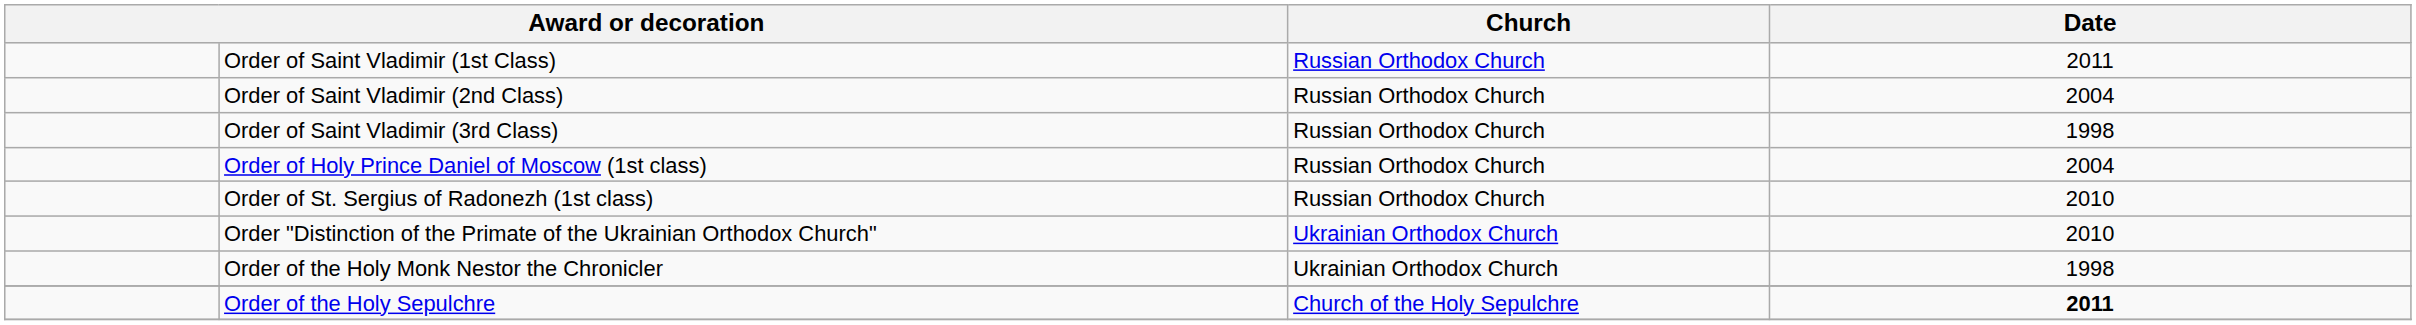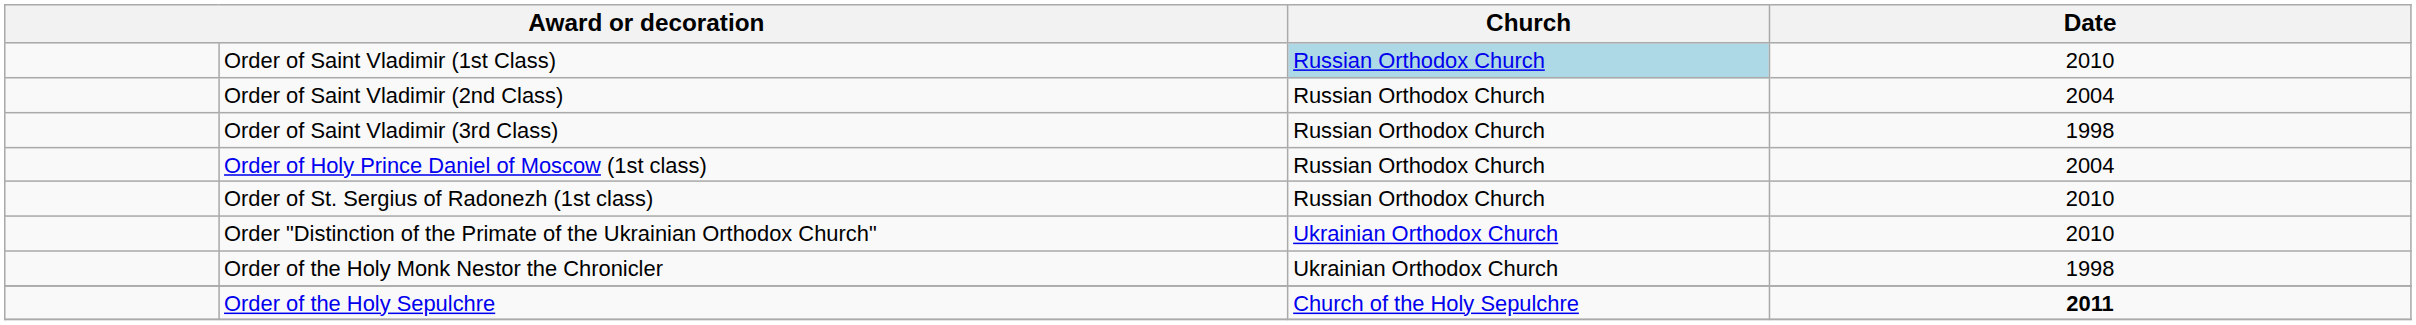 <table class="wikitable" width=100%>
 <tr>
 <th colspan="2" style="width:40%">Award or decoration</th>
 <th scope="col" width="15%">Church</th>
 <th scope="col" width="20%">Date</th>
 </tr>
 <tr>
 <td width="80px"></td>
 <td style="font-size:90%;">Order of Saint Vladimir (1st Class)</td>
-<td style="font-size:90%;"><a href='#'>Russian Orthodox Church</a></td>
-<td align="center" style="font-size:90%;">2011</td>
+<td style="background: lightblue; font-size:90%;"><a href='#'>Russian Orthodox Church</a></td>
+<td align="center" style="font-size:90%;">2010</td>
 </tr>
 <tr>
 <td width="80px"></td>
 <td style="font-size:90%;">Order of Saint Vladimir (2nd Class)</td>
 <td style="font-size:90%;">Russian Orthodox Church</td>
 <td align="center" style="font-size:90%;">2004</td>
 </tr>
 <tr>
 <td width="80px"></td>
 <td style="font-size:90%;">Order of Saint Vladimir (3rd Class)</td>
 <td style="font-size:90%;">Russian Orthodox Church</td>
 <td align="center" style="font-size:90%;">1998</td>
 </tr>
 <tr>
 <td width="80px"></td>
 <td style="font-size:90%;"><a href='#'>Order of Holy Prince Daniel of Moscow</a> (1st class)</td>
 <td style="font-size:90%;">Russian Orthodox Church</td>
 <td align="center" style="font-size:90%;">2004</td>
 </tr>
 <tr>
 <td width="80px"></td>
 <td style="font-size:90%;">Order of St. Sergius of Radonezh (1st class)</td>
 <td style="font-size:90%;">Russian Orthodox Church</td>
 <td align="center" style="font-size:90%;">2010</td>
 </tr>
 <tr>
 <td width="80px"></td>
 <td style="font-size:90%;">Order "Distinction of the Primate of the Ukrainian Orthodox Church"</td>
 <td style="font-size:90%;"><a href='#'>Ukrainian Orthodox Church</a></td>
 <td align="center" style="font-size:90%;">2010</td>
 </tr>
 <tr>
 <td width="80px"></td>
 <td style="font-size:90%;">Order of the Holy Monk Nestor the Chronicler</td>
 <td style="font-size:90%;">Ukrainian Orthodox Church</td>
 <td align="center" style="font-size:90%;">1998</td>
 </tr>
 <tr>
 </tr>
 <tr>
 <td width="80px"></td>
 <td style="font-size:90%;"><a href='#'>Order of the Holy Sepulchre</a></td>
 <td style="font-size:90%;"><a href='#'>Church of the Holy Sepulchre</a></td>
 <td align="center" style="font-size:90%;"><strong>2011</strong></td>
 </tr>
 <tr>
 </tr>
 </table>
